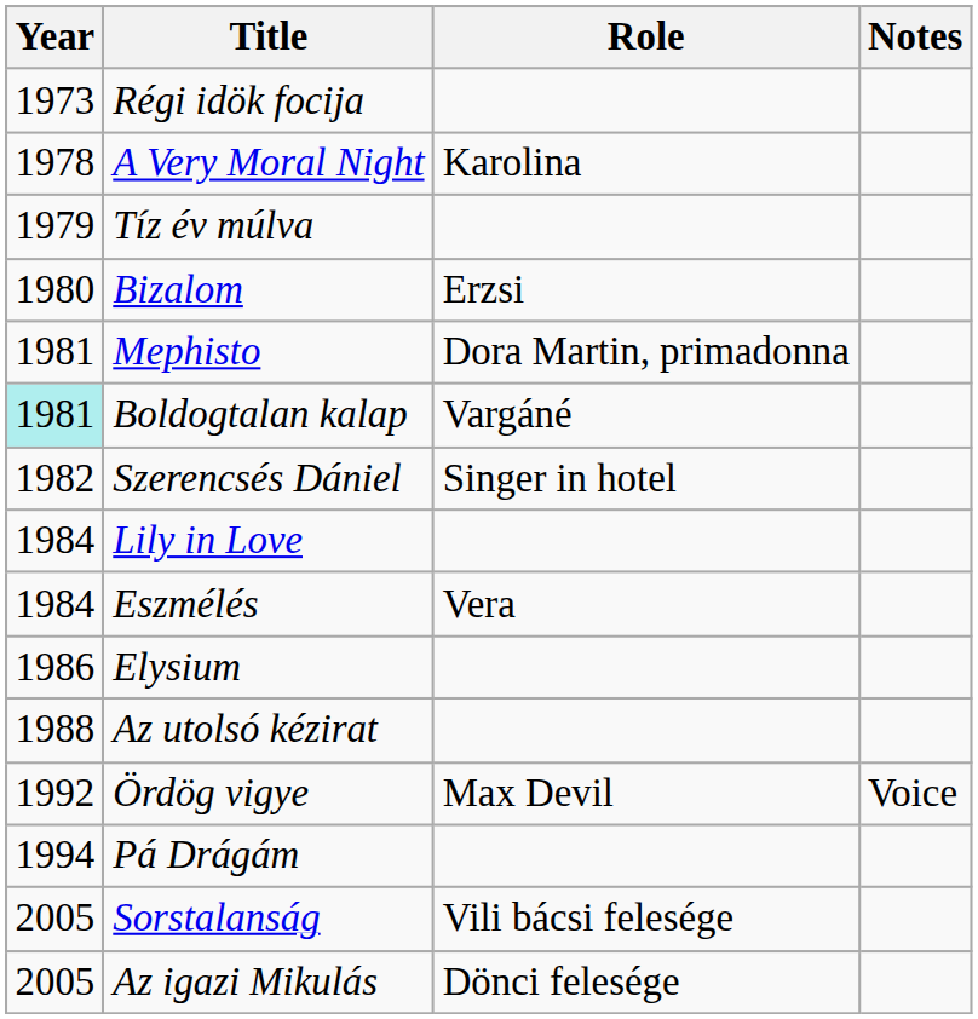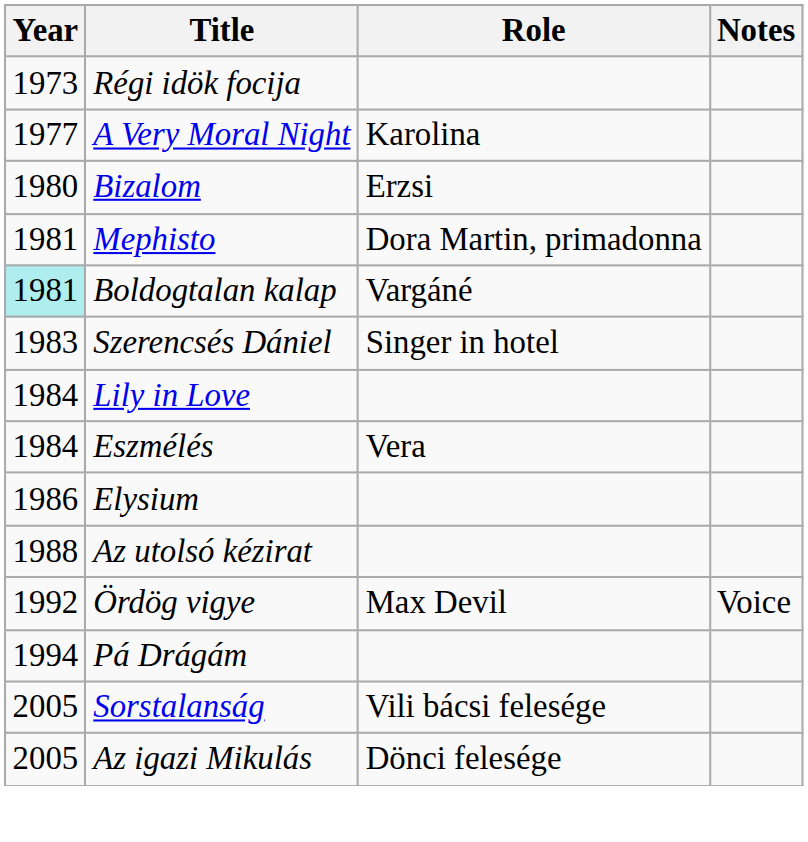 <table class="wikitable">
 <tr>
 <th>Year</th>
 <th>Title</th>
 <th>Role</th>
 <th>Notes</th>
 </tr>
 <tr>
 <td>1973</td>
 <td><em>Régi idök focija</em></td>
 <td></td>
 <td></td>
 </tr>
 <tr>
-<td>1978</td>
+<td>1977</td>
 <td><em><a href='#'>A Very Moral Night</a></em></td>
 <td>Karolina</td>
-<td></td>
-</tr>
-<tr>
-<td>1979</td>
-<td><em>Tíz év múlva</em></td>
-<td></td>
 <td></td>
 </tr>
 <tr>
 <td>1980</td>
 <td><em><a href='#'>Bizalom</a></em></td>
 <td>Erzsi</td>
 <td></td>
 </tr>
 <tr>
 <td>1981</td>
 <td><em><a href='#'>Mephisto</a></em></td>
 <td>Dora Martin, primadonna</td>
 <td></td>
 </tr>
 <tr>
 <td style="background: paleturquoise;">1981</td>
 <td><em>Boldogtalan kalap</em></td>
 <td>Vargáné</td>
 <td></td>
 </tr>
 <tr>
-<td>1982</td>
+<td>1983</td>
 <td><em>Szerencsés Dániel</em></td>
 <td>Singer in hotel</td>
 <td></td>
 </tr>
 <tr>
 <td>1984</td>
 <td><em><a href='#'>Lily in Love</a></em></td>
 <td></td>
 <td></td>
 </tr>
 <tr>
 <td>1984</td>
 <td><em>Eszmélés</em></td>
 <td>Vera</td>
 <td></td>
 </tr>
 <tr>
 <td>1986</td>
 <td><em>Elysium</em></td>
 <td></td>
 <td></td>
 </tr>
 <tr>
 <td>1988</td>
 <td><em>Az utolsó kézirat</em></td>
 <td></td>
 <td></td>
 </tr>
 <tr>
 <td>1992</td>
 <td><em>Ördög vigye</em></td>
 <td>Max Devil</td>
 <td>Voice</td>
 </tr>
 <tr>
 <td>1994</td>
 <td><em>Pá Drágám</em></td>
 <td></td>
 <td></td>
 </tr>
 <tr>
 <td>2005</td>
 <td><em><a href='#'>Sorstalanság</a></em></td>
 <td>Vili bácsi felesége</td>
 <td></td>
 </tr>
 <tr>
 <td>2005</td>
 <td><em>Az igazi Mikulás</em></td>
 <td>Dönci felesége</td>
 <td></td>
 </tr>
 </table>
